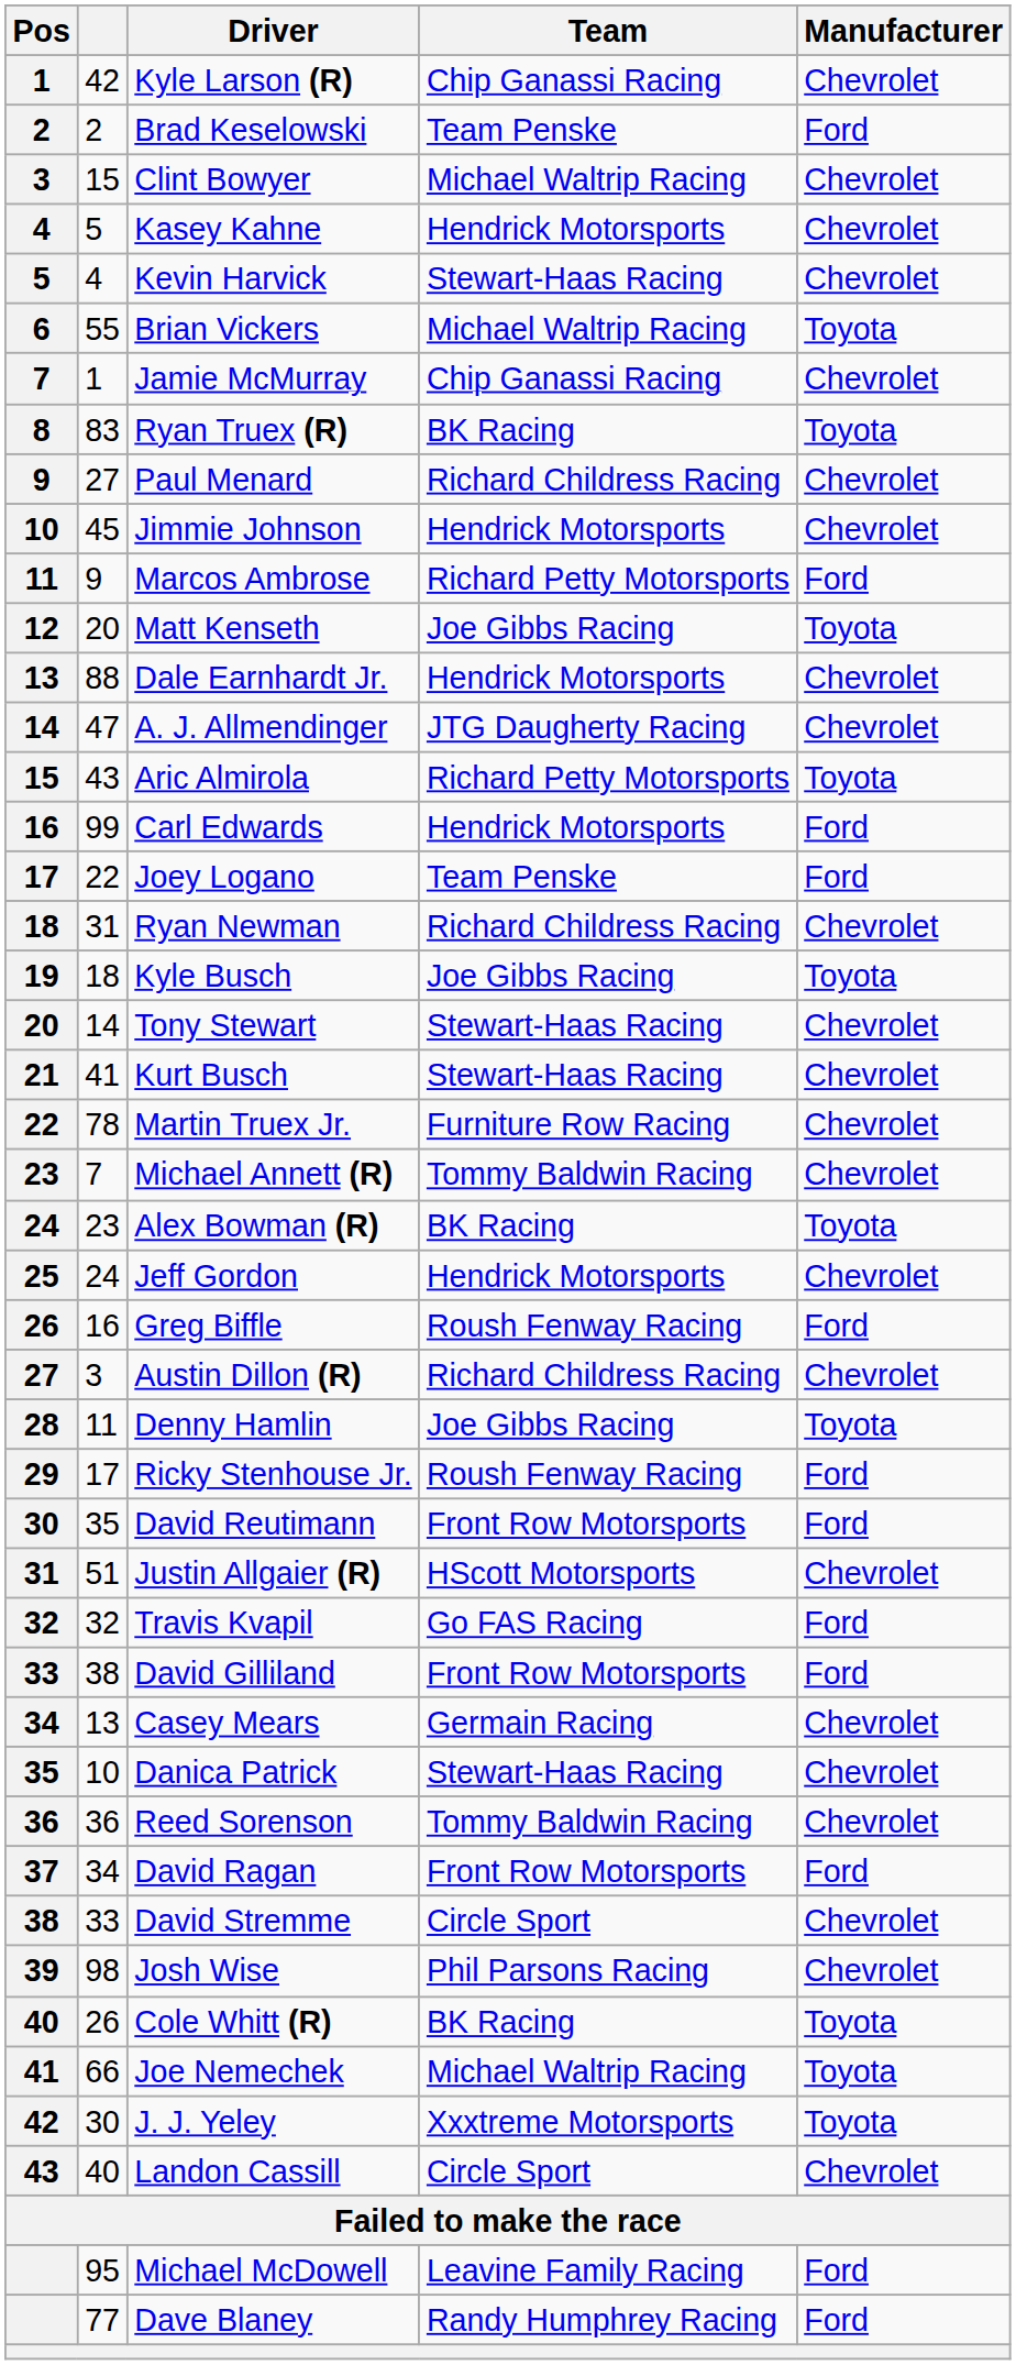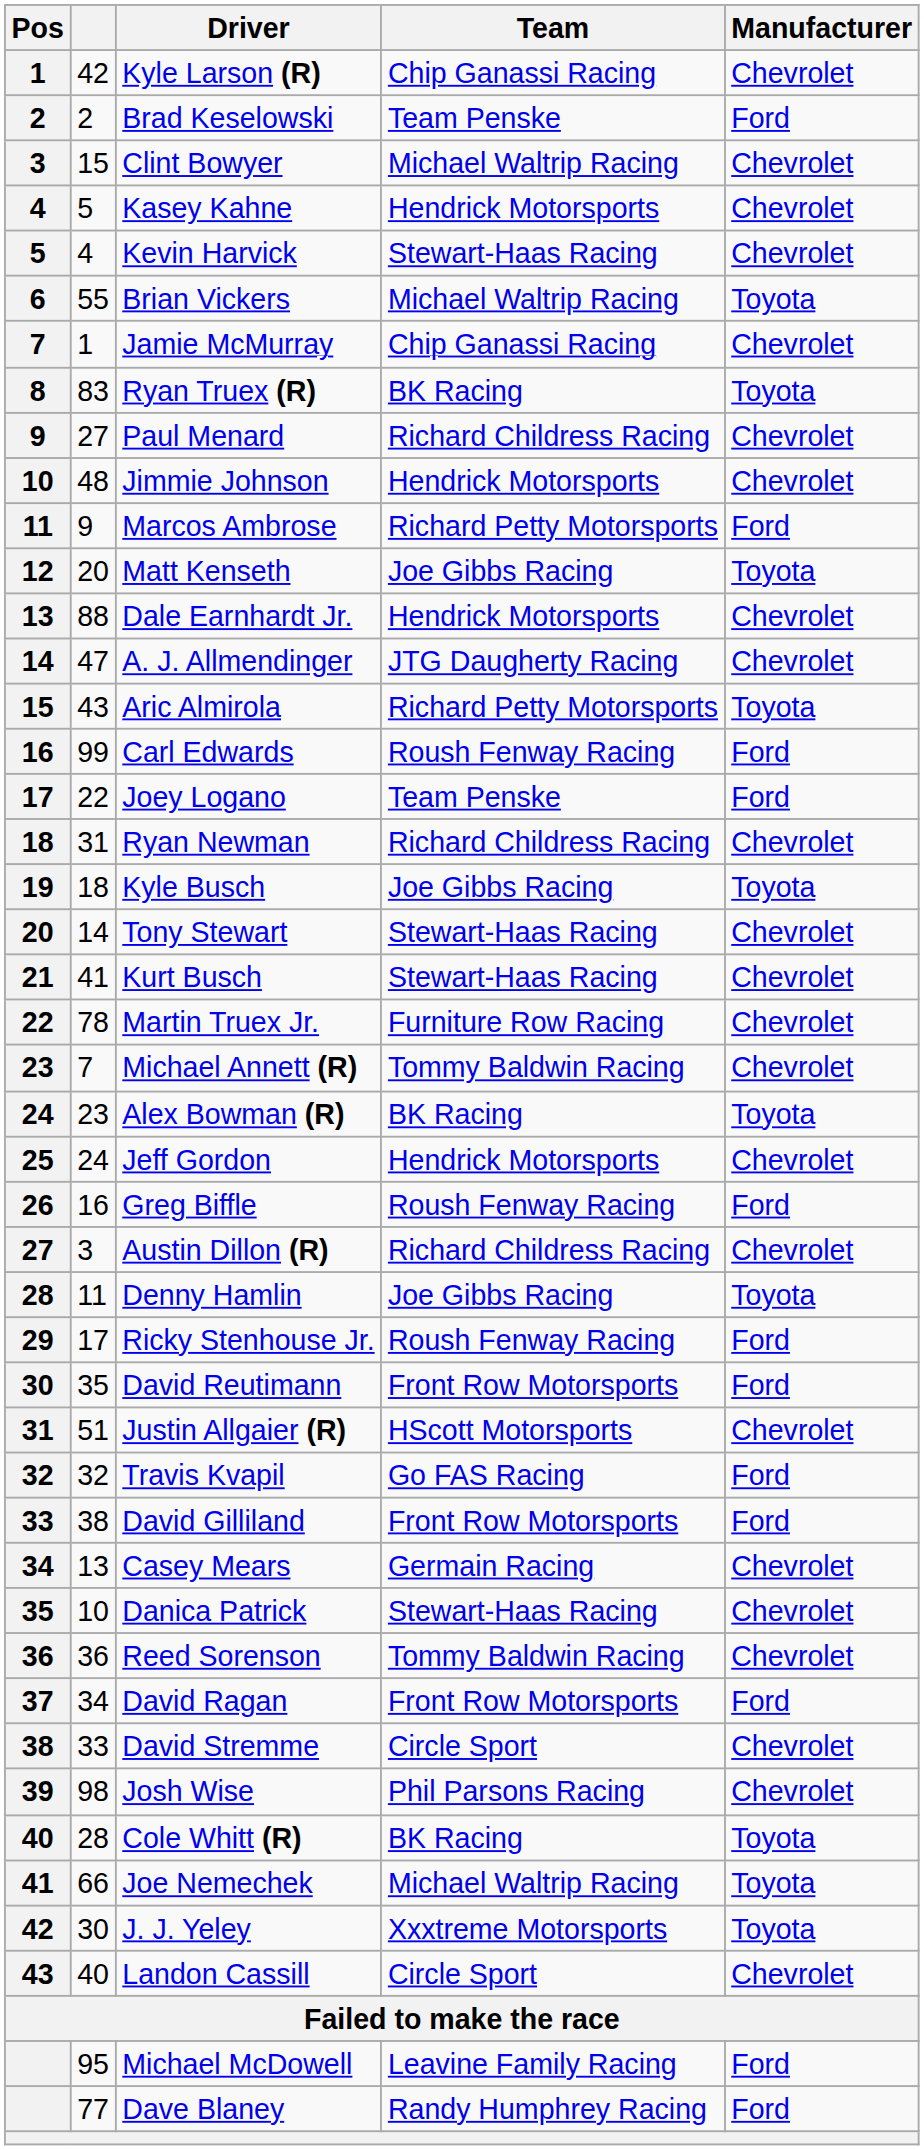 <table class="wikitable" style="font-size:95%">
 <tr>
 <th>Pos</th>
 <th></th>
 <th>Driver</th>
 <th>Team</th>
 <th>Manufacturer</th>
 </tr>
 <tr>
 <th>1</th>
 <td>42</td>
 <td><a href='#'>Kyle Larson</a> <strong>(R)</strong></td>
 <td><a href='#'>Chip Ganassi Racing</a></td>
 <td><a href='#'>Chevrolet</a></td>
 </tr>
 <tr>
 <th>2</th>
 <td>2</td>
 <td><a href='#'>Brad Keselowski</a></td>
 <td><a href='#'>Team Penske</a></td>
 <td><a href='#'>Ford</a></td>
 </tr>
 <tr>
 <th>3</th>
 <td>15</td>
 <td><a href='#'>Clint Bowyer</a></td>
 <td><a href='#'>Michael Waltrip Racing</a></td>
 <td><a href='#'>Chevrolet</a></td>
 </tr>
 <tr>
 <th>4</th>
 <td>5</td>
 <td><a href='#'>Kasey Kahne</a></td>
 <td><a href='#'>Hendrick Motorsports</a></td>
 <td><a href='#'>Chevrolet</a></td>
 </tr>
 <tr>
 <th>5</th>
 <td>4</td>
 <td><a href='#'>Kevin Harvick</a></td>
 <td><a href='#'>Stewart-Haas Racing</a></td>
 <td><a href='#'>Chevrolet</a></td>
 </tr>
 <tr>
 <th>6</th>
 <td>55</td>
 <td><a href='#'>Brian Vickers</a></td>
 <td><a href='#'>Michael Waltrip Racing</a></td>
 <td><a href='#'>Toyota</a></td>
 </tr>
 <tr>
 <th>7</th>
 <td>1</td>
 <td><a href='#'>Jamie McMurray</a></td>
 <td><a href='#'>Chip Ganassi Racing</a></td>
 <td><a href='#'>Chevrolet</a></td>
 </tr>
 <tr>
 <th>8</th>
 <td>83</td>
 <td><a href='#'>Ryan Truex</a> <strong>(R)</strong></td>
 <td><a href='#'>BK Racing</a></td>
 <td><a href='#'>Toyota</a></td>
 </tr>
 <tr>
 <th>9</th>
 <td>27</td>
 <td><a href='#'>Paul Menard</a></td>
 <td><a href='#'>Richard Childress Racing</a></td>
 <td><a href='#'>Chevrolet</a></td>
 </tr>
 <tr>
 <th>10</th>
-<td>45</td>
+<td>48</td>
 <td><a href='#'>Jimmie Johnson</a></td>
 <td><a href='#'>Hendrick Motorsports</a></td>
 <td><a href='#'>Chevrolet</a></td>
 </tr>
 <tr>
 <th>11</th>
 <td>9</td>
 <td><a href='#'>Marcos Ambrose</a></td>
 <td><a href='#'>Richard Petty Motorsports</a></td>
 <td><a href='#'>Ford</a></td>
 </tr>
 <tr>
 <th>12</th>
 <td>20</td>
 <td><a href='#'>Matt Kenseth</a></td>
 <td><a href='#'>Joe Gibbs Racing</a></td>
 <td><a href='#'>Toyota</a></td>
 </tr>
 <tr>
 <th>13</th>
 <td>88</td>
 <td><a href='#'>Dale Earnhardt Jr.</a></td>
 <td><a href='#'>Hendrick Motorsports</a></td>
 <td><a href='#'>Chevrolet</a></td>
 </tr>
 <tr>
 <th>14</th>
 <td>47</td>
 <td><a href='#'>A. J. Allmendinger</a></td>
 <td><a href='#'>JTG Daugherty Racing</a></td>
 <td><a href='#'>Chevrolet</a></td>
 </tr>
 <tr>
 <th>15</th>
 <td>43</td>
 <td><a href='#'>Aric Almirola</a></td>
 <td><a href='#'>Richard Petty Motorsports</a></td>
 <td><a href='#'>Toyota</a></td>
 </tr>
 <tr>
 <th>16</th>
 <td>99</td>
 <td><a href='#'>Carl Edwards</a></td>
-<td><a href='#'>Hendrick Motorsports</a></td>
+<td><a href='#'>Roush Fenway Racing</a></td>
 <td><a href='#'>Ford</a></td>
 </tr>
 <tr>
 <th>17</th>
 <td>22</td>
 <td><a href='#'>Joey Logano</a></td>
 <td><a href='#'>Team Penske</a></td>
 <td><a href='#'>Ford</a></td>
 </tr>
 <tr>
 <th>18</th>
 <td>31</td>
 <td><a href='#'>Ryan Newman</a></td>
 <td><a href='#'>Richard Childress Racing</a></td>
 <td><a href='#'>Chevrolet</a></td>
 </tr>
 <tr>
 <th>19</th>
 <td>18</td>
 <td><a href='#'>Kyle Busch</a></td>
 <td><a href='#'>Joe Gibbs Racing</a></td>
 <td><a href='#'>Toyota</a></td>
 </tr>
 <tr>
 <th>20</th>
 <td>14</td>
 <td><a href='#'>Tony Stewart</a></td>
 <td><a href='#'>Stewart-Haas Racing</a></td>
 <td><a href='#'>Chevrolet</a></td>
 </tr>
 <tr>
 <th>21</th>
 <td>41</td>
 <td><a href='#'>Kurt Busch</a></td>
 <td><a href='#'>Stewart-Haas Racing</a></td>
 <td><a href='#'>Chevrolet</a></td>
 </tr>
 <tr>
 <th>22</th>
 <td>78</td>
 <td><a href='#'>Martin Truex Jr.</a></td>
 <td><a href='#'>Furniture Row Racing</a></td>
 <td><a href='#'>Chevrolet</a></td>
 </tr>
 <tr>
 <th>23</th>
 <td>7</td>
 <td><a href='#'>Michael Annett</a> <strong>(R)</strong></td>
 <td><a href='#'>Tommy Baldwin Racing</a></td>
 <td><a href='#'>Chevrolet</a></td>
 </tr>
 <tr>
 <th>24</th>
 <td>23</td>
 <td><a href='#'>Alex Bowman</a> <strong>(R)</strong></td>
 <td><a href='#'>BK Racing</a></td>
 <td><a href='#'>Toyota</a></td>
 </tr>
 <tr>
 <th>25</th>
 <td>24</td>
 <td><a href='#'>Jeff Gordon</a></td>
 <td><a href='#'>Hendrick Motorsports</a></td>
 <td><a href='#'>Chevrolet</a></td>
 </tr>
 <tr>
 <th>26</th>
 <td>16</td>
 <td><a href='#'>Greg Biffle</a></td>
 <td><a href='#'>Roush Fenway Racing</a></td>
 <td><a href='#'>Ford</a></td>
 </tr>
 <tr>
 <th>27</th>
 <td>3</td>
 <td><a href='#'>Austin Dillon</a> <strong>(R)</strong></td>
 <td><a href='#'>Richard Childress Racing</a></td>
 <td><a href='#'>Chevrolet</a></td>
 </tr>
 <tr>
 <th>28</th>
 <td>11</td>
 <td><a href='#'>Denny Hamlin</a></td>
 <td><a href='#'>Joe Gibbs Racing</a></td>
 <td><a href='#'>Toyota</a></td>
 </tr>
 <tr>
 <th>29</th>
 <td>17</td>
 <td><a href='#'>Ricky Stenhouse Jr.</a></td>
 <td><a href='#'>Roush Fenway Racing</a></td>
 <td><a href='#'>Ford</a></td>
 </tr>
 <tr>
 <th>30</th>
 <td>35</td>
 <td><a href='#'>David Reutimann</a></td>
 <td><a href='#'>Front Row Motorsports</a></td>
 <td><a href='#'>Ford</a></td>
 </tr>
 <tr>
 <th>31</th>
 <td>51</td>
 <td><a href='#'>Justin Allgaier</a> <strong>(R)</strong></td>
 <td><a href='#'>HScott Motorsports</a></td>
 <td><a href='#'>Chevrolet</a></td>
 </tr>
 <tr>
 <th>32</th>
 <td>32</td>
 <td><a href='#'>Travis Kvapil</a></td>
 <td><a href='#'>Go FAS Racing</a></td>
 <td><a href='#'>Ford</a></td>
 </tr>
 <tr>
 <th>33</th>
 <td>38</td>
 <td><a href='#'>David Gilliland</a></td>
 <td><a href='#'>Front Row Motorsports</a></td>
 <td><a href='#'>Ford</a></td>
 </tr>
 <tr>
 <th>34</th>
 <td>13</td>
 <td><a href='#'>Casey Mears</a></td>
 <td><a href='#'>Germain Racing</a></td>
 <td><a href='#'>Chevrolet</a></td>
 </tr>
 <tr>
 <th>35</th>
 <td>10</td>
 <td><a href='#'>Danica Patrick</a></td>
 <td><a href='#'>Stewart-Haas Racing</a></td>
 <td><a href='#'>Chevrolet</a></td>
 </tr>
 <tr>
 <th>36</th>
 <td>36</td>
 <td><a href='#'>Reed Sorenson</a></td>
 <td><a href='#'>Tommy Baldwin Racing</a></td>
 <td><a href='#'>Chevrolet</a></td>
 </tr>
 <tr>
 <th>37</th>
 <td>34</td>
 <td><a href='#'>David Ragan</a></td>
 <td><a href='#'>Front Row Motorsports</a></td>
 <td><a href='#'>Ford</a></td>
 </tr>
 <tr>
 <th>38</th>
 <td>33</td>
 <td><a href='#'>David Stremme</a></td>
 <td><a href='#'>Circle Sport</a></td>
 <td><a href='#'>Chevrolet</a></td>
 </tr>
 <tr>
 <th>39</th>
 <td>98</td>
 <td><a href='#'>Josh Wise</a></td>
 <td><a href='#'>Phil Parsons Racing</a></td>
 <td><a href='#'>Chevrolet</a></td>
 </tr>
 <tr>
 <th>40</th>
-<td>26</td>
+<td>28</td>
 <td><a href='#'>Cole Whitt</a> <strong>(R)</strong></td>
 <td><a href='#'>BK Racing</a></td>
 <td><a href='#'>Toyota</a></td>
 </tr>
 <tr>
 <th>41</th>
 <td>66</td>
 <td><a href='#'>Joe Nemechek</a></td>
 <td><a href='#'>Michael Waltrip Racing</a></td>
 <td><a href='#'>Toyota</a></td>
 </tr>
 <tr>
 <th>42</th>
 <td>30</td>
 <td><a href='#'>J. J. Yeley</a></td>
 <td><a href='#'>Xxxtreme Motorsports</a></td>
 <td><a href='#'>Toyota</a></td>
 </tr>
 <tr>
 <th>43</th>
 <td>40</td>
 <td><a href='#'>Landon Cassill</a></td>
 <td><a href='#'>Circle Sport</a></td>
 <td><a href='#'>Chevrolet</a></td>
 </tr>
 <tr>
 <th colspan="5">Failed to make the race</th>
 </tr>
 <tr>
 <th></th>
 <td>95</td>
 <td><a href='#'>Michael McDowell</a></td>
 <td><a href='#'>Leavine Family Racing</a></td>
 <td><a href='#'>Ford</a></td>
 </tr>
 <tr>
 <th></th>
 <td>77</td>
 <td><a href='#'>Dave Blaney</a></td>
 <td><a href='#'>Randy Humphrey Racing</a></td>
 <td><a href='#'>Ford</a></td>
 </tr>
 <tr>
 <th colspan="5"></th>
 </tr>
 </table>
